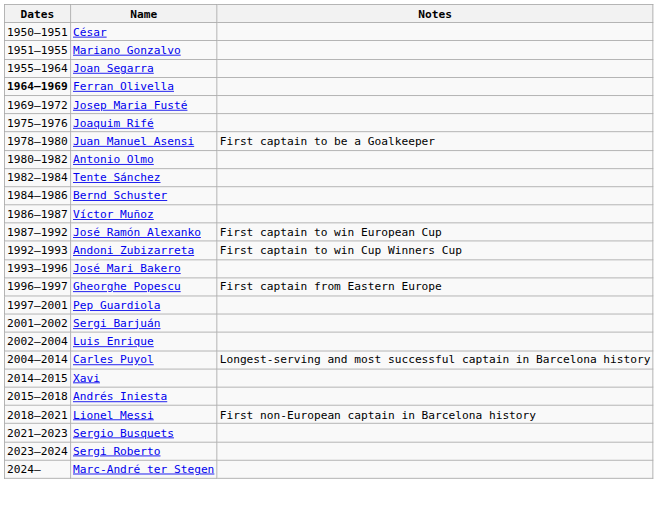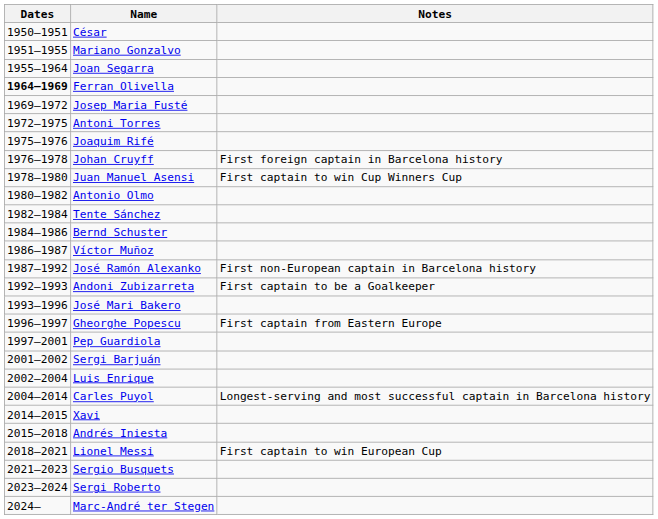 <table class="wikitable plainrowheaders unsortable">
 <tr>
 <th scope="col">Dates</th>
 <th scope="col">Name</th>
 <th scope="col">Notes</th>
 </tr>
 <tr>
 <td>1950–1951</td>
 <td scope="row"> <a href='#'>César</a></td>
 <td></td>
 </tr>
 <tr>
 <td>1951–1955</td>
 <td scope="row"> <a href='#'>Mariano Gonzalvo</a></td>
 <td></td>
 </tr>
 <tr>
 <td>1955–1964</td>
 <td scope="row"> <a href='#'>Joan Segarra</a></td>
 <td></td>
 </tr>
 <tr>
 <td><strong>1964–1969</strong></td>
 <td scope="row"> <a href='#'>Ferran Olivella</a></td>
 <td></td>
 </tr>
 <tr>
 <td>1969–1972</td>
 <td scope="row"> <a href='#'>Josep Maria Fusté</a></td>
 <td></td>
 </tr>
 <tr>
+<td>1972–1975</td>
+<td scope="row"> <a href='#'>Antoni Torres</a></td>
+<td></td>
+</tr>
+<tr>
 <td>1975–1976</td>
 <td scope="row"> <a href='#'>Joaquim Rifé</a></td>
 <td></td>
 </tr>
 <tr>
+<td>1976–1978</td>
+<td scope="row"> <a href='#'>Johan Cruyff</a></td>
+<td>First foreign captain in Barcelona history</td>
+</tr>
+<tr>
 <td>1978–1980</td>
 <td scope="row"> <a href='#'>Juan Manuel Asensi</a></td>
-<td>First captain to be a Goalkeeper</td>
+<td>First captain to win Cup Winners Cup</td>
 </tr>
 <tr>
 <td>1980–1982</td>
 <td scope="row"> <a href='#'>Antonio Olmo</a></td>
 <td></td>
 </tr>
 <tr>
 <td>1982–1984</td>
 <td scope="row"> <a href='#'>Tente Sánchez</a></td>
 <td></td>
 </tr>
 <tr>
 <td>1984–1986</td>
 <td scope="row"> <a href='#'>Bernd Schuster</a></td>
 <td></td>
 </tr>
 <tr>
 <td>1986–1987</td>
 <td scope="row"> <a href='#'>Víctor Muñoz</a></td>
 <td></td>
 </tr>
 <tr>
 <td>1987–1992</td>
 <td scope="row"> <a href='#'>José Ramón Alexanko</a></td>
-<td>First captain to win European Cup</td>
+<td>First non-European captain in Barcelona history</td>
 </tr>
 <tr>
 <td>1992–1993</td>
 <td scope="row"> <a href='#'>Andoni Zubizarreta</a></td>
-<td>First captain to win Cup Winners Cup</td>
+<td>First captain to be a Goalkeeper</td>
 </tr>
 <tr>
 <td>1993–1996</td>
 <td scope="row"> <a href='#'>José Mari Bakero</a></td>
 <td></td>
 </tr>
 <tr>
 <td>1996–1997</td>
 <td scope="row"> <a href='#'>Gheorghe Popescu</a></td>
 <td>First captain from Eastern Europe</td>
 </tr>
 <tr>
 <td>1997–2001</td>
 <td scope="row"> <a href='#'>Pep Guardiola</a></td>
 <td></td>
 </tr>
 <tr>
 <td>2001–2002</td>
 <td scope="row"> <a href='#'>Sergi Barjuán</a></td>
 <td></td>
 </tr>
 <tr>
 <td>2002–2004</td>
 <td scope="row"> <a href='#'>Luis Enrique</a></td>
 <td></td>
 </tr>
 <tr>
 <td>2004–2014</td>
 <td scope="row"> <a href='#'>Carles Puyol</a></td>
 <td>Longest-serving and most successful captain in Barcelona history</td>
 </tr>
 <tr>
 <td>2014–2015</td>
 <td scope="row"> <a href='#'>Xavi</a></td>
 <td></td>
 </tr>
 <tr>
 <td>2015–2018</td>
 <td scope="row"> <a href='#'>Andrés Iniesta</a></td>
 <td></td>
 </tr>
 <tr>
 <td>2018–2021</td>
 <td scope="row"> <a href='#'>Lionel Messi</a></td>
-<td>First non-European captain in Barcelona history</td>
+<td>First captain to win European Cup</td>
 </tr>
 <tr>
 <td>2021–2023</td>
 <td scope="row">  <a href='#'>Sergio Busquets</a></td>
 <td></td>
 </tr>
 <tr>
 <td>2023–2024</td>
 <td scope="row">  <a href='#'>Sergi Roberto</a></td>
 <td></td>
 </tr>
 <tr>
 <td>2024–</td>
 <td scope="row">  <a href='#'>Marc-André ter Stegen</a></td>
 <td></td>
 </tr>
 </table>
